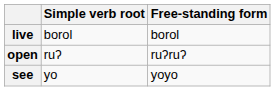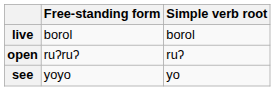 <table class="wikitable">
 <tr>
 <th></th>
+<th>Free-standing form</th>
 <th>Simple verb root</th>
-<th>Free-standing form</th>
 </tr>
 <tr>
 <th>live</th>
 <td>borol</td>
 <td>borol</td>
 </tr>
 <tr>
 <th>open</th>
+<td>ruʔruʔ</td>
 <td>ruʔ</td>
-<td>ruʔruʔ</td>
 </tr>
 <tr>
 <th>see</th>
+<td>yoyo</td>
 <td>yo</td>
-<td>yoyo</td>
 </tr>
 </table>
